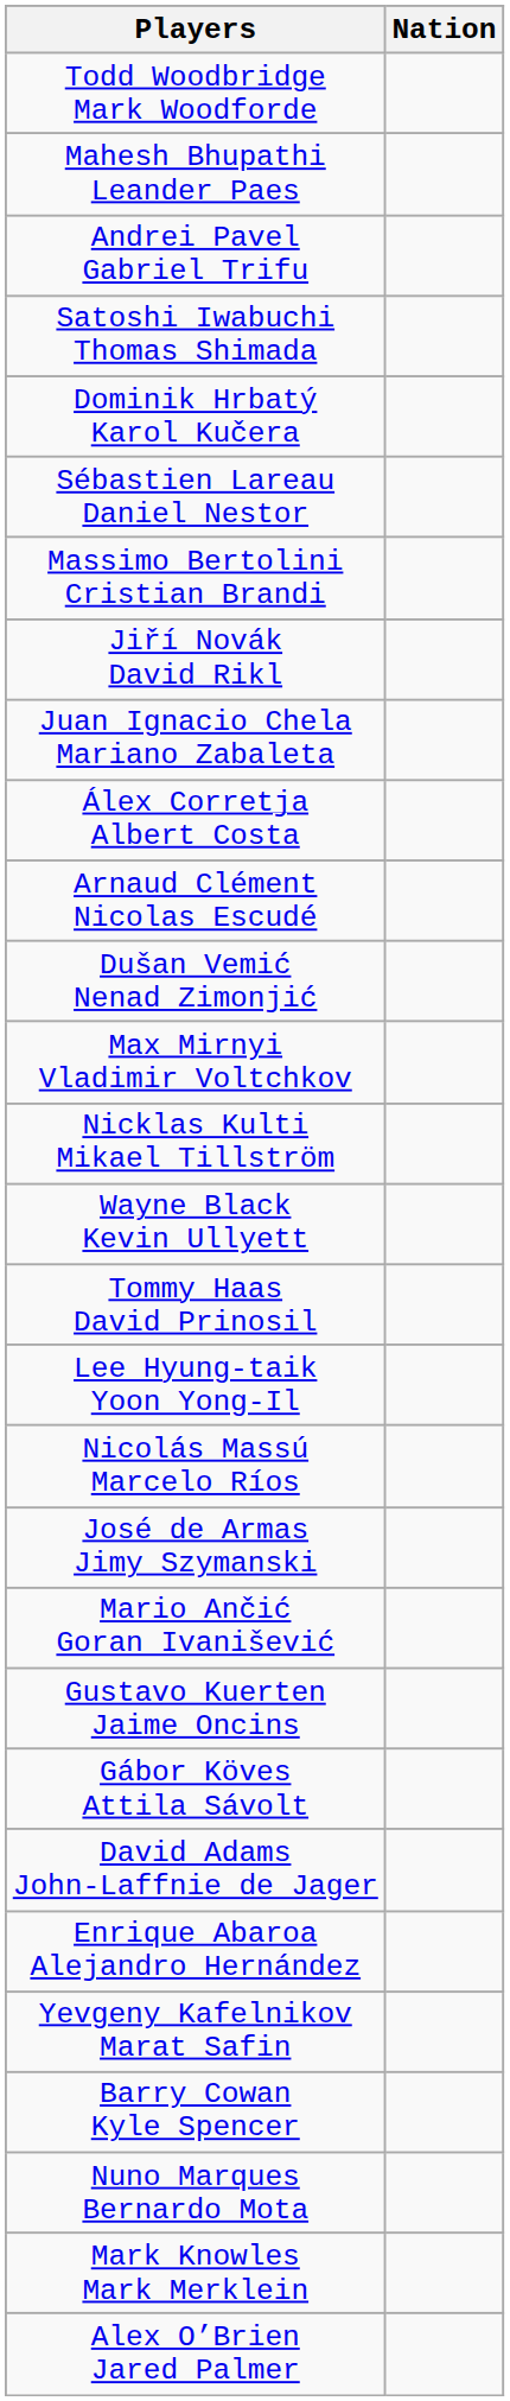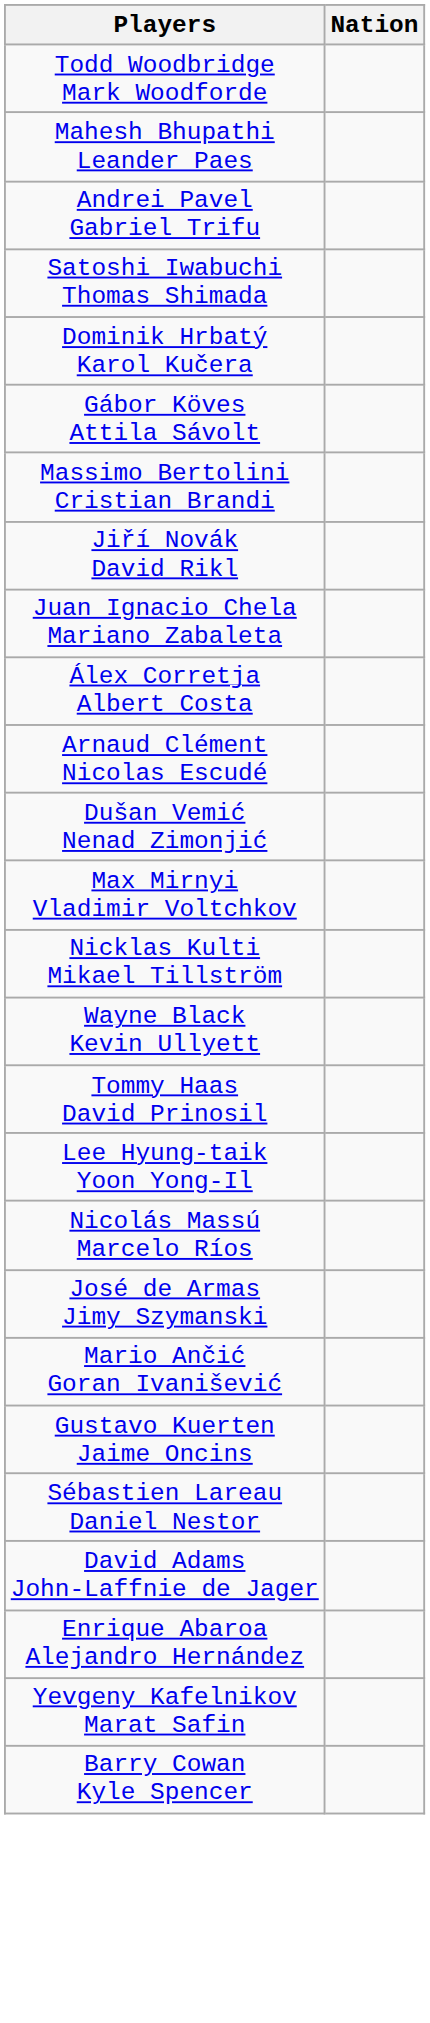 <table class="wikitable sortable" style="text-align:center">
 <tr>
 <th>Players</th>
 <th>Nation</th>
 </tr>
 <tr>
 <td><a href='#'>Todd Woodbridge</a> <br> <a href='#'>Mark Woodforde</a></td>
 <td></td>
 </tr>
 <tr>
 <td><a href='#'>Mahesh Bhupathi</a> <br> <a href='#'>Leander Paes</a></td>
 <td></td>
 </tr>
 <tr>
 <td><a href='#'>Andrei Pavel</a> <br> <a href='#'>Gabriel Trifu</a></td>
 <td></td>
 </tr>
 <tr>
 <td><a href='#'>Satoshi Iwabuchi</a> <br> <a href='#'>Thomas Shimada</a></td>
 <td></td>
 </tr>
 <tr>
 <td><a href='#'>Dominik Hrbatý</a> <br> <a href='#'>Karol Kučera</a></td>
 <td></td>
 </tr>
 <tr>
-<td><a href='#'>Sébastien Lareau</a> <br> <a href='#'>Daniel Nestor</a></td>
+<td><a href='#'>Gábor Köves</a> <br> <a href='#'>Attila Sávolt</a></td>
 <td></td>
 </tr>
 <tr>
 <td><a href='#'>Massimo Bertolini</a> <br> <a href='#'>Cristian Brandi</a></td>
 <td></td>
 </tr>
 <tr>
 <td><a href='#'>Jiří Novák</a> <br> <a href='#'>David Rikl</a></td>
 <td></td>
 </tr>
 <tr>
 <td><a href='#'>Juan Ignacio Chela</a> <br> <a href='#'>Mariano Zabaleta</a></td>
 <td></td>
 </tr>
 <tr>
 <td><a href='#'>Álex Corretja</a> <br> <a href='#'>Albert Costa</a></td>
 <td></td>
 </tr>
 <tr>
 <td><a href='#'>Arnaud Clément</a> <br> <a href='#'>Nicolas Escudé</a></td>
 <td></td>
 </tr>
 <tr>
 <td><a href='#'>Dušan Vemić</a> <br> <a href='#'>Nenad Zimonjić</a></td>
 <td></td>
 </tr>
 <tr>
 <td><a href='#'>Max Mirnyi</a> <br> <a href='#'>Vladimir Voltchkov</a></td>
 <td></td>
 </tr>
 <tr>
 <td><a href='#'>Nicklas Kulti</a> <br> <a href='#'>Mikael Tillström</a></td>
 <td></td>
 </tr>
 <tr>
 <td><a href='#'>Wayne Black</a> <br> <a href='#'>Kevin Ullyett</a></td>
 <td></td>
 </tr>
 <tr>
 <td><a href='#'>Tommy Haas</a> <br> <a href='#'>David Prinosil</a></td>
 <td></td>
 </tr>
 <tr>
 <td><a href='#'>Lee Hyung-taik</a> <br> <a href='#'>Yoon Yong-Il</a></td>
 <td></td>
 </tr>
 <tr>
 <td><a href='#'>Nicolás Massú</a> <br> <a href='#'>Marcelo Ríos</a></td>
 <td></td>
 </tr>
 <tr>
 <td><a href='#'>José de Armas</a> <br> <a href='#'>Jimy Szymanski</a></td>
 <td></td>
 </tr>
 <tr>
 <td><a href='#'>Mario Ančić</a> <br> <a href='#'>Goran Ivanišević</a></td>
 <td></td>
 </tr>
 <tr>
 <td><a href='#'>Gustavo Kuerten</a> <br> <a href='#'>Jaime Oncins</a></td>
 <td></td>
 </tr>
 <tr>
-<td><a href='#'>Gábor Köves</a> <br> <a href='#'>Attila Sávolt</a></td>
+<td><a href='#'>Sébastien Lareau</a> <br> <a href='#'>Daniel Nestor</a></td>
 <td></td>
 </tr>
 <tr>
 <td><a href='#'>David Adams</a> <br> <a href='#'>John-Laffnie de Jager</a></td>
 <td></td>
 </tr>
 <tr>
 <td><a href='#'>Enrique Abaroa</a> <br> <a href='#'>Alejandro Hernández</a></td>
 <td></td>
 </tr>
 <tr>
 <td><a href='#'>Yevgeny Kafelnikov</a> <br> <a href='#'>Marat Safin</a></td>
 <td></td>
 </tr>
 <tr>
 <td><a href='#'>Barry Cowan</a> <br> <a href='#'>Kyle Spencer</a></td>
 <td></td>
 </tr>
-<tr>
-<td><a href='#'>Nuno Marques</a> <br> <a href='#'>Bernardo Mota</a></td>
-<td></td>
-</tr>
-<tr>
-<td><a href='#'>Mark Knowles</a> <br> <a href='#'>Mark Merklein</a></td>
-<td></td>
-</tr>
-<tr>
-<td><a href='#'>Alex O’Brien</a> <br> <a href='#'>Jared Palmer</a></td>
-<td></td>
-</tr>
 </table>
